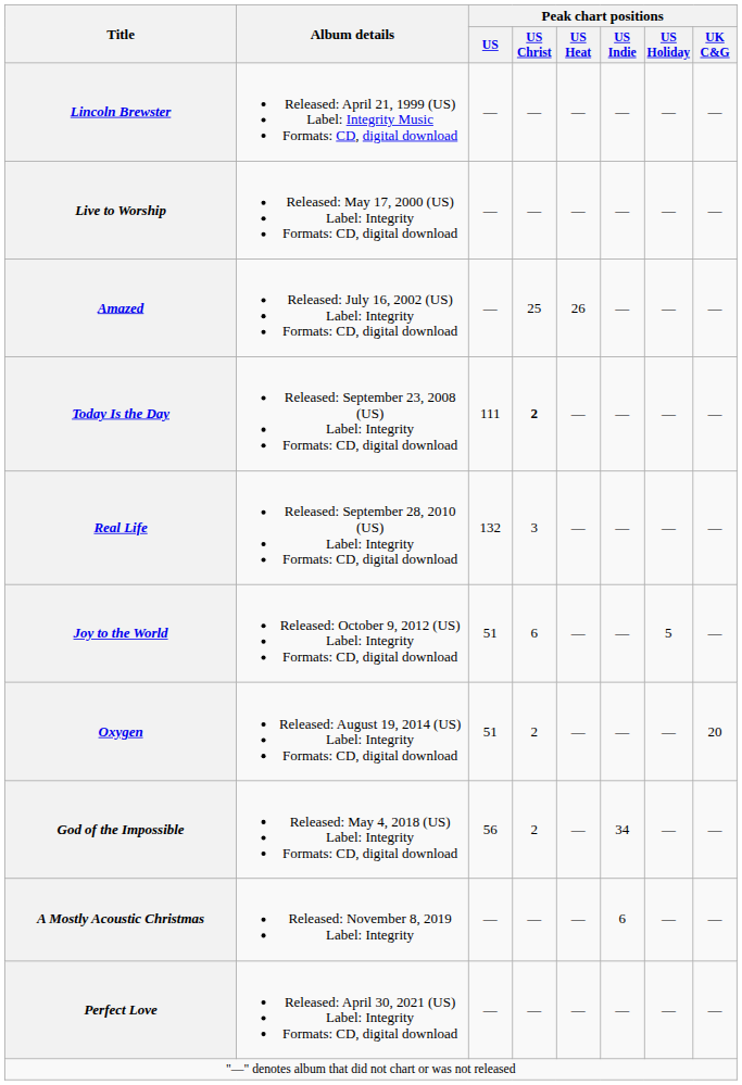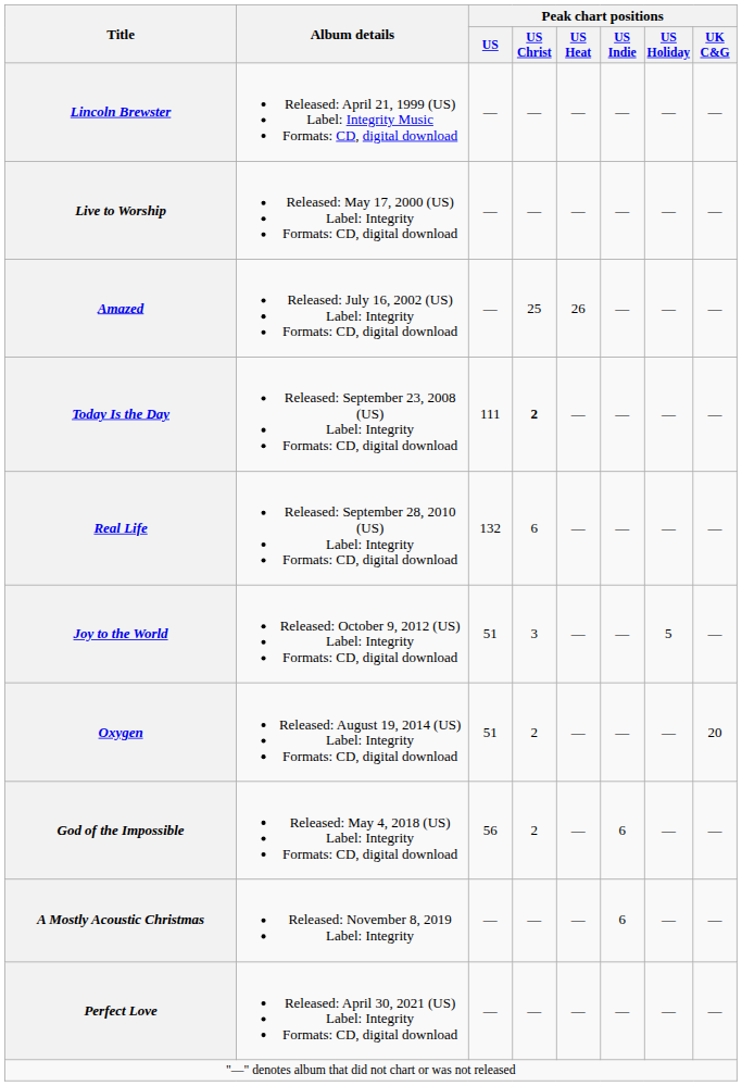 <table class="wikitable plainrowheaders" style="text-align:center;">
 <tr>
 <th scope="col" rowspan="2" style="width:16em;">Title</th>
 <th scope="col" rowspan="2" style="width:16em;">Album details</th>
 <th scope="col" colspan="6">Peak chart positions</th>
 </tr>
 <tr>
 <th style="width:3em; font-size:90%"><a href='#'>US</a><br></th>
 <th style="width:3em; font-size:90%"><a href='#'>US<br>Christ</a><br></th>
 <th style="width:3em; font-size:90%"><a href='#'>US<br>Heat</a><br></th>
 <th style="width:3em; font-size:90%"><a href='#'>US<br>Indie</a><br></th>
 <th style="width:3em; font-size:90%"><a href='#'>US<br>Holiday</a><br></th>
 <th style="width:3em; font-size:90%"><a href='#'>UK<br>C&G</a></th>
 </tr>
 <tr>
 <th scope="row"><em><a href='#'>Lincoln Brewster</a></em></th>
 <td><br><ul><li>Released: April 21, 1999 <span>(US)</span></li><li>Label: <a href='#'>Integrity Music</a></li><li>Formats: <a href='#'>CD</a>, <a href='#'>digital download</a></li></ul></td>
 <td>—</td>
 <td>—</td>
 <td>—</td>
 <td>—</td>
 <td>—</td>
 <td>—</td>
 </tr>
 <tr>
 <th scope="row"><em>Live to Worship</em></th>
 <td><br><ul><li>Released: May 17, 2000 <span>(US)</span></li><li>Label: Integrity</li><li>Formats: CD, digital download</li></ul></td>
 <td>—</td>
 <td>—</td>
 <td>—</td>
 <td>—</td>
 <td>—</td>
 <td>—</td>
 </tr>
 <tr>
 <th scope="row"><em><a href='#'>Amazed</a></em></th>
 <td><br><ul><li>Released: July 16, 2002 <span>(US)</span></li><li>Label: Integrity</li><li>Formats: CD, digital download</li></ul></td>
 <td>—</td>
 <td>25</td>
 <td>26</td>
 <td>—</td>
 <td>—</td>
 <td>—</td>
 </tr>
 <tr>
 <th scope="row"><em><a href='#'>Today Is the Day</a></em></th>
 <td><br><ul><li>Released: September 23, 2008 <span>(US)</span></li><li>Label: Integrity</li><li>Formats: CD, digital download</li></ul></td>
 <td>111</td>
 <td><strong>2</strong></td>
 <td>—</td>
 <td>—</td>
 <td>—</td>
 <td>—</td>
 </tr>
 <tr>
 <th scope="row"><em><a href='#'>Real Life</a></em></th>
 <td><br><ul><li>Released: September 28, 2010 <span>(US)</span></li><li>Label: Integrity</li><li>Formats: CD, digital download</li></ul></td>
 <td>132</td>
-<td>3</td>
+<td>6</td>
 <td>—</td>
 <td>—</td>
 <td>—</td>
 <td>—</td>
 </tr>
 <tr>
 <th scope="row"><em><a href='#'>Joy to the World</a></em></th>
 <td><br><ul><li>Released: October 9, 2012 <span>(US)</span></li><li>Label: Integrity</li><li>Formats: CD, digital download</li></ul></td>
 <td>51</td>
-<td>6</td>
+<td>3</td>
 <td>—</td>
 <td>—</td>
 <td>5</td>
 <td>—</td>
 </tr>
 <tr>
 <th scope="row"><em><a href='#'>Oxygen</a></em></th>
 <td><br><ul><li>Released: August 19, 2014 <span>(US)</span></li><li>Label: Integrity</li><li>Formats: CD, digital download</li></ul></td>
 <td>51</td>
 <td>2</td>
 <td>—</td>
 <td>—</td>
 <td>—</td>
 <td>20<br></td>
 </tr>
 <tr>
 <th scope="row"><em>God of the Impossible</em></th>
 <td><br><ul><li>Released: May 4, 2018 <span>(US)</span></li><li>Label: Integrity</li><li>Formats: CD, digital download</li></ul></td>
 <td>56</td>
 <td>2</td>
 <td>—</td>
-<td>34</td>
+<td>6</td>
 <td>—</td>
 <td>—</td>
 </tr>
 <tr>
 <th scope="row"><em>A Mostly Acoustic Christmas</em></th>
 <td><br><ul><li>Released: November 8, 2019</li><li>Label: Integrity</li></ul></td>
 <td>—</td>
 <td>—</td>
 <td>—</td>
 <td>6</td>
 <td>—</td>
 <td>—</td>
 </tr>
 <tr>
 <th scope="row"><em>Perfect Love</em></th>
 <td><br><ul><li>Released: April 30, 2021 <span>(US)</span></li><li>Label: Integrity</li><li>Formats: CD, digital download</li></ul></td>
 <td>—</td>
 <td>—</td>
 <td>—</td>
 <td>—</td>
 <td>—</td>
 <td>—</td>
 </tr>
 <tr>
 <td colspan="8" style="text-align:center; font-size:90%;">"—" denotes album that did not chart or was not released</td>
 </tr>
 </table>
